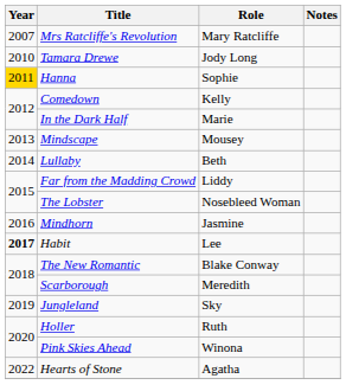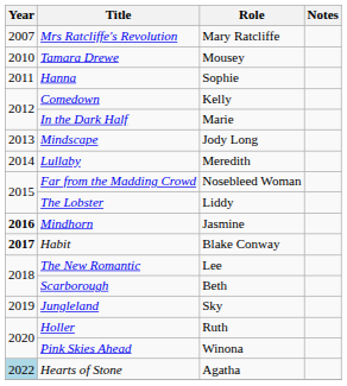 <table class="wikitable sortable">
 <tr>
 <th>Year</th>
 <th>Title</th>
 <th>Role</th>
 <th class="unsortable">Notes</th>
 </tr>
 <tr>
 <td>2007</td>
 <td><em><a href='#'>Mrs Ratcliffe's Revolution</a></em></td>
 <td>Mary Ratcliffe</td>
 <td></td>
 </tr>
 <tr>
 <td>2010</td>
 <td><em><a href='#'>Tamara Drewe</a></em></td>
-<td>Jody Long</td>
+<td>Mousey</td>
 <td></td>
 </tr>
 <tr>
-<td style="background: gold;">2011</td>
+<td>2011</td>
 <td><em><a href='#'>Hanna</a></em></td>
 <td>Sophie</td>
 <td></td>
 </tr>
 <tr>
 <td rowspan="2">2012</td>
 <td><em><a href='#'>Comedown</a></em></td>
 <td>Kelly</td>
 <td></td>
 </tr>
 <tr>
 <td><em><a href='#'>In the Dark Half</a></em></td>
 <td>Marie</td>
 <td></td>
 </tr>
 <tr>
 <td>2013</td>
 <td><em><a href='#'>Mindscape</a></em></td>
-<td>Mousey</td>
+<td>Jody Long</td>
 <td></td>
 </tr>
 <tr>
 <td>2014</td>
 <td><em><a href='#'>Lullaby</a></em></td>
-<td>Beth</td>
+<td>Meredith</td>
 <td></td>
 </tr>
 <tr>
 <td rowspan="2">2015</td>
 <td><em><a href='#'>Far from the Madding Crowd</a></em></td>
+<td>Nosebleed Woman</td>
+<td></td>
+</tr>
+<tr>
+<td><em><a href='#'>The Lobster</a></em></td>
 <td>Liddy</td>
 <td></td>
 </tr>
 <tr>
-<td><em><a href='#'>The Lobster</a></em></td>
-<td>Nosebleed Woman</td>
-<td></td>
-</tr>
-<tr>
-<td>2016</td>
+<td><strong>2016</strong></td>
 <td><em><a href='#'>Mindhorn</a></em></td>
 <td>Jasmine</td>
 <td></td>
 </tr>
 <tr>
 <td><strong>2017</strong></td>
 <td><em>Habit</em></td>
-<td>Lee</td>
+<td>Blake Conway</td>
 <td></td>
 </tr>
 <tr>
 <td rowspan="2">2018</td>
 <td><em><a href='#'>The New Romantic</a></em></td>
-<td>Blake Conway</td>
+<td>Lee</td>
 <td></td>
 </tr>
 <tr>
 <td><em><a href='#'>Scarborough</a></em></td>
-<td>Meredith</td>
+<td>Beth</td>
 <td></td>
 </tr>
 <tr>
 <td>2019</td>
 <td><em><a href='#'>Jungleland</a></em></td>
 <td>Sky</td>
 <td></td>
 </tr>
 <tr>
 <td rowspan="2">2020</td>
 <td><em><a href='#'>Holler</a></em></td>
 <td>Ruth</td>
 <td></td>
 </tr>
 <tr>
 <td><em><a href='#'>Pink Skies Ahead</a></em></td>
 <td>Winona</td>
 <td></td>
 </tr>
 <tr>
-<td>2022</td>
+<td style="background: lightblue;">2022</td>
 <td><em>Hearts of Stone</em></td>
 <td>Agatha</td>
 <td></td>
 </tr>
 <tr>
 </tr>
 </table>
